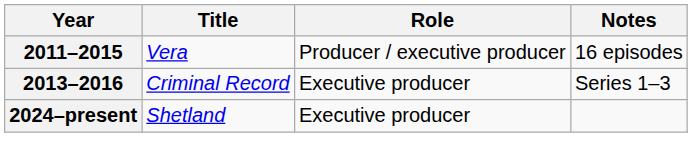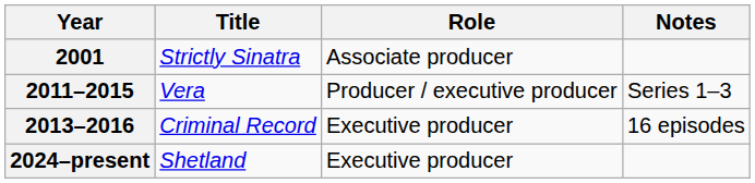 <table class="wikitable plainrowheaders sortable">
 <tr>
 <th scope="col">Year</th>
 <th scope="col">Title</th>
 <th scope="col">Role</th>
 <th scope="col" class="unsortable">Notes</th>
 </tr>
 <tr>
+<th scope="row">2001</th>
+<td><em><a href='#'>Strictly Sinatra</a></em></td>
+<td>Associate producer</td>
+<td></td>
+</tr>
+<tr>
 <th scope="row">2011–2015</th>
 <td><em><a href='#'>Vera</a></em></td>
 <td>Producer / executive producer</td>
-<td>16 episodes</td>
+<td>Series 1–3</td>
 </tr>
 <tr>
 <th scope="row">2013–2016</th>
 <td><em><a href='#'>Criminal Record</a></em></td>
 <td>Executive producer</td>
-<td>Series 1–3</td>
+<td>16 episodes</td>
 </tr>
 <tr>
 <th scope="row">2024–present</th>
 <td><em><a href='#'>Shetland</a></em></td>
 <td>Executive producer</td>
 <td></td>
 </tr>
 </table>
